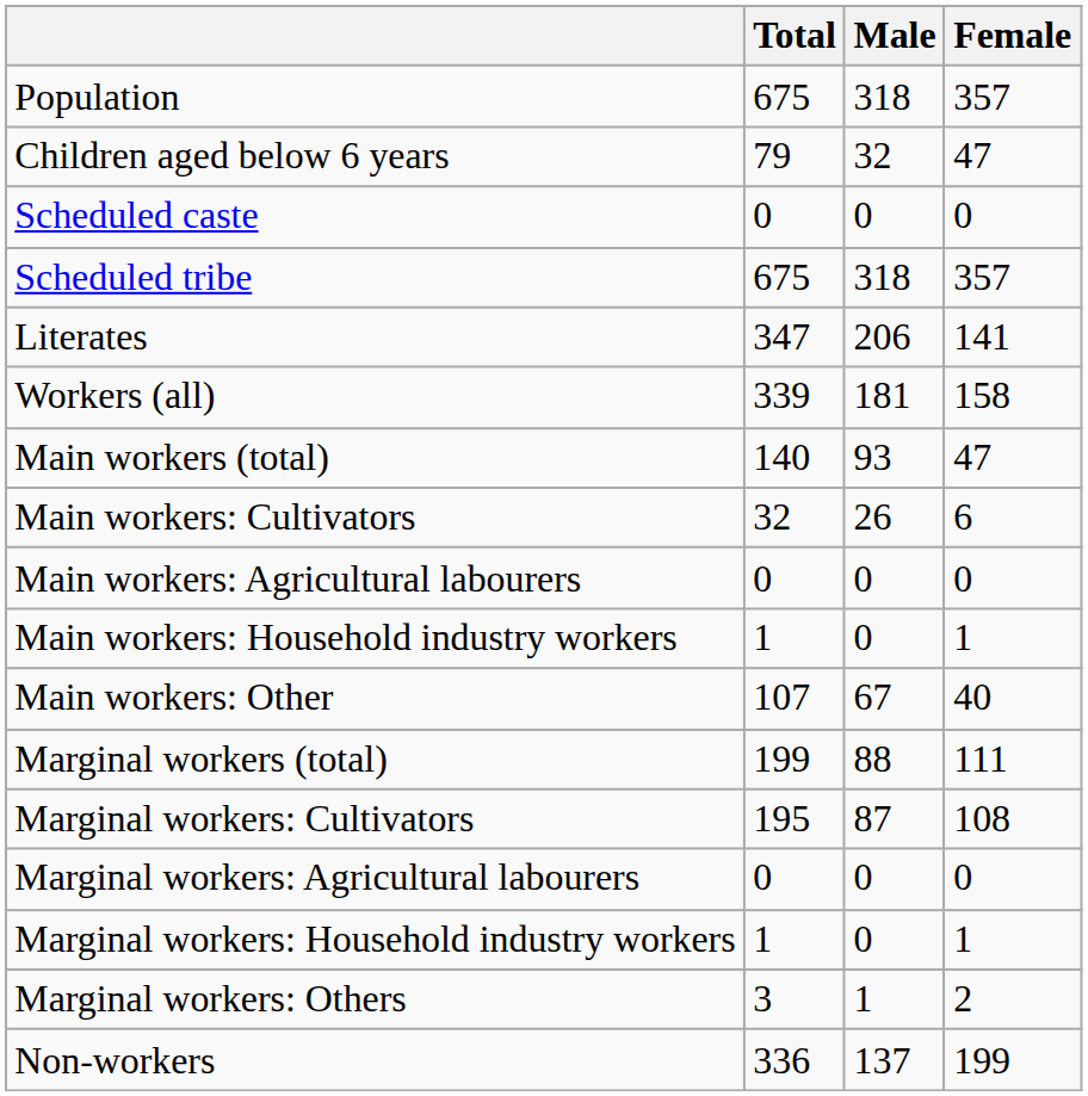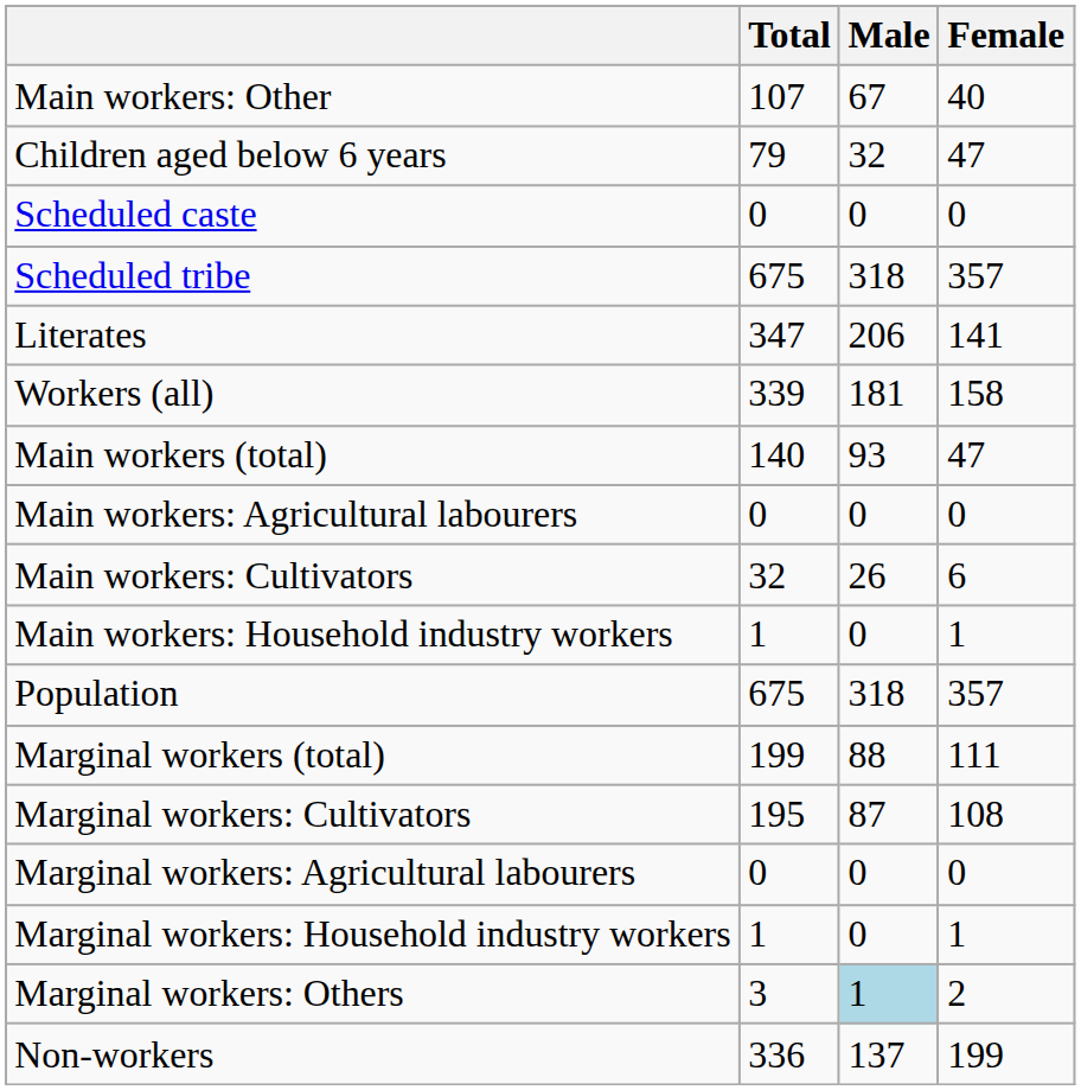 <table class="wikitable sortable">
 <tr>
 <th></th>
 <th>Total</th>
 <th>Male</th>
 <th>Female</th>
 </tr>
 <tr>
-<td>Population</td>
-<td>675</td>
-<td>318</td>
-<td>357</td>
+<td>Main workers: Other</td>
+<td>107</td>
+<td>67</td>
+<td>40</td>
 </tr>
 <tr>
 <td>Children aged below 6 years</td>
 <td>79</td>
 <td>32</td>
 <td>47</td>
 </tr>
 <tr>
 <td><a href='#'>Scheduled caste</a></td>
 <td>0</td>
 <td>0</td>
 <td>0</td>
 </tr>
 <tr>
 <td><a href='#'>Scheduled tribe</a></td>
 <td>675</td>
 <td>318</td>
 <td>357</td>
 </tr>
 <tr>
 <td>Literates</td>
 <td>347</td>
 <td>206</td>
 <td>141</td>
 </tr>
 <tr>
 <td>Workers (all)</td>
 <td>339</td>
 <td>181</td>
 <td>158</td>
 </tr>
 <tr>
 <td>Main workers (total)</td>
 <td>140</td>
 <td>93</td>
 <td>47</td>
 </tr>
 <tr>
+<td>Main workers: Agricultural labourers</td>
+<td>0</td>
+<td>0</td>
+<td>0</td>
+</tr>
+<tr>
 <td>Main workers: Cultivators</td>
 <td>32</td>
 <td>26</td>
 <td>6</td>
-</tr>
-<tr>
-<td>Main workers: Agricultural labourers</td>
-<td>0</td>
-<td>0</td>
-<td>0</td>
 </tr>
 <tr>
 <td>Main workers: Household industry workers</td>
 <td>1</td>
 <td>0</td>
 <td>1</td>
 </tr>
 <tr>
-<td>Main workers: Other</td>
-<td>107</td>
-<td>67</td>
-<td>40</td>
+<td>Population</td>
+<td>675</td>
+<td>318</td>
+<td>357</td>
 </tr>
 <tr>
 <td>Marginal workers (total)</td>
 <td>199</td>
 <td>88</td>
 <td>111</td>
 </tr>
 <tr>
 <td>Marginal workers: Cultivators</td>
 <td>195</td>
 <td>87</td>
 <td>108</td>
 </tr>
 <tr>
 <td>Marginal workers: Agricultural labourers</td>
 <td>0</td>
 <td>0</td>
 <td>0</td>
 </tr>
 <tr>
 <td>Marginal workers: Household industry workers</td>
 <td>1</td>
 <td>0</td>
 <td>1</td>
 </tr>
 <tr>
 <td>Marginal workers: Others</td>
 <td>3</td>
-<td>1</td>
+<td style="background: lightblue;">1</td>
 <td>2</td>
 </tr>
 <tr>
 <td>Non-workers</td>
 <td>336</td>
 <td>137</td>
 <td>199</td>
 </tr>
 </table>
